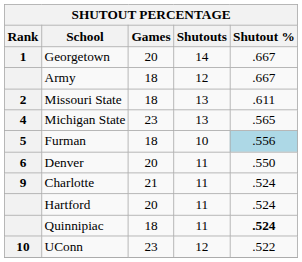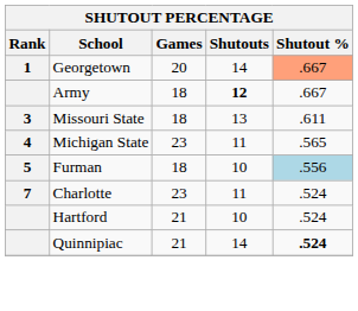 <table class="wikitable">
 <tr>
 <th colspan=5>SHUTOUT PERCENTAGE</th>
 </tr>
 <tr>
 <th>Rank</th>
 <th>School</th>
 <th>Games</th>
 <th>Shutouts</th>
 <th>Shutout %</th>
 </tr>
 <tr>
 <th>1</th>
 <td>Georgetown</td>
 <td style="text-align:center;">20</td>
 <td style="text-align:center;">14</td>
-<td style="text-align:center;">.667</td>
+<td style="background: lightsalmon; text-align:center;">.667</td>
 </tr>
 <tr>
 <th></th>
 <td>Army</td>
 <td style="text-align:center;">18</td>
-<td style="text-align:center;">12</td>
+<td style="text-align:center;"><strong>12</strong></td>
 <td style="text-align:center;">.667</td>
 </tr>
 <tr>
-<th>2</th>
+<th>3</th>
 <td>Missouri State</td>
 <td style="text-align:center;">18</td>
 <td style="text-align:center;">13</td>
 <td style="text-align:center;">.611</td>
 </tr>
 <tr>
 <th>4</th>
 <td>Michigan State</td>
 <td style="text-align:center;">23</td>
-<td style="text-align:center;">13</td>
+<td style="text-align:center;">11</td>
 <td style="text-align:center;">.565</td>
 </tr>
 <tr>
 <th>5</th>
 <td>Furman</td>
 <td style="text-align:center;">18</td>
 <td style="text-align:center;">10</td>
 <td style="background: lightblue; text-align:center;">.556</td>
 </tr>
 <tr>
-<th>6</th>
-<td>Denver</td>
-<td style="text-align:center;">20</td>
-<td style="text-align:center;">11</td>
-<td style="text-align:center;">.550</td>
-</tr>
-<tr>
-<th>9</th>
+<th>7</th>
 <td>Charlotte</td>
-<td style="text-align:center;">21</td>
+<td style="text-align:center;">23</td>
 <td style="text-align:center;">11</td>
 <td style="text-align:center;">.524</td>
 </tr>
 <tr>
 <th></th>
 <td>Hartford</td>
-<td style="text-align:center;">20</td>
-<td style="text-align:center;">11</td>
+<td style="text-align:center;">21</td>
+<td style="text-align:center;">10</td>
 <td style="text-align:center;">.524</td>
 </tr>
 <tr>
 <th></th>
 <td>Quinnipiac</td>
-<td style="text-align:center;">18</td>
-<td style="text-align:center;">11</td>
+<td style="text-align:center;">21</td>
+<td style="text-align:center;">14</td>
 <td style="text-align:center;"><strong>.524</strong></td>
-</tr>
-<tr>
-<th>10</th>
-<td>UConn</td>
-<td style="text-align:center;">23</td>
-<td style="text-align:center;">12</td>
-<td style="text-align:center;">.522</td>
 </tr>
 <tr>
 </tr>
 </table>
